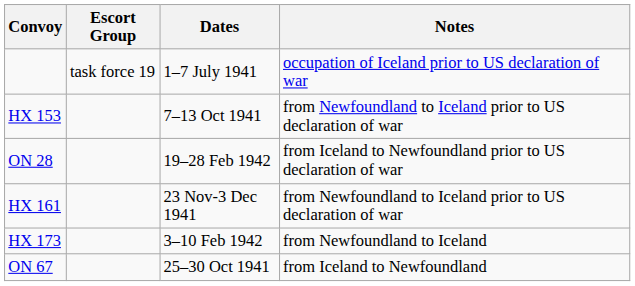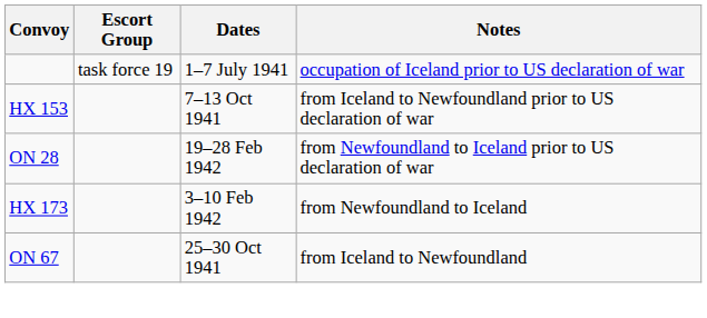 <table class="wikitable">
 <tr>
 <th>Convoy</th>
 <th>Escort Group</th>
 <th>Dates</th>
 <th>Notes</th>
 </tr>
 <tr>
 <td></td>
 <td>task force 19</td>
 <td>1–7 July 1941</td>
 <td><a href='#'>occupation of Iceland prior to US declaration of war</a></td>
 </tr>
 <tr>
 <td><a href='#'>HX 153</a></td>
 <td></td>
 <td>7–13 Oct 1941</td>
-<td>from <a href='#'>Newfoundland</a> to <a href='#'>Iceland</a> prior to US declaration of war</td>
+<td>from Iceland to Newfoundland prior to US declaration of war</td>
 </tr>
 <tr>
 <td><a href='#'>ON 28</a></td>
 <td></td>
 <td>19–28 Feb 1942</td>
-<td>from Iceland to Newfoundland prior to US declaration of war</td>
-</tr>
-<tr>
-<td><a href='#'>HX 161</a></td>
-<td></td>
-<td>23 Nov-3 Dec 1941</td>
-<td>from Newfoundland to Iceland prior to US declaration of war</td>
+<td>from <a href='#'>Newfoundland</a> to <a href='#'>Iceland</a> prior to US declaration of war</td>
 </tr>
 <tr>
 <td><a href='#'>HX 173</a></td>
 <td></td>
 <td>3–10 Feb 1942</td>
 <td>from Newfoundland to Iceland</td>
 </tr>
 <tr>
 <td><a href='#'>ON 67</a></td>
 <td></td>
 <td>25–30 Oct 1941</td>
 <td>from Iceland to Newfoundland</td>
 </tr>
 </table>
